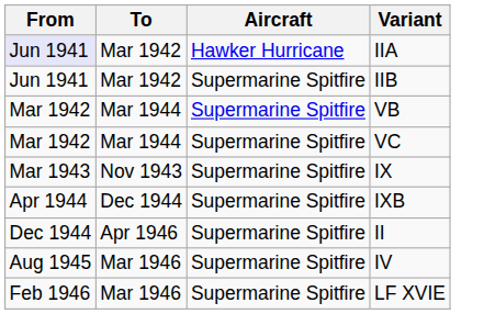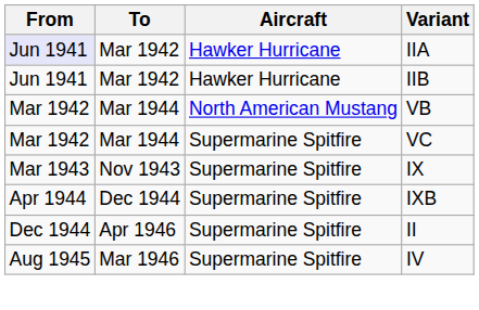 <table class="wikitable">
 <tr>
 <th>From</th>
 <th>To</th>
 <th>Aircraft</th>
 <th>Variant</th>
 </tr>
 <tr>
 <td style="background: lavender;">Jun 1941</td>
 <td>Mar 1942</td>
 <td><a href='#'>Hawker Hurricane</a></td>
 <td>IIA</td>
 </tr>
 <tr>
 <td>Jun 1941</td>
 <td>Mar 1942</td>
-<td>Supermarine Spitfire</td>
+<td>Hawker Hurricane</td>
 <td>IIB</td>
 </tr>
 <tr>
 <td>Mar 1942</td>
 <td>Mar 1944</td>
-<td><a href='#'>Supermarine Spitfire</a></td>
+<td><a href='#'>North American Mustang</a></td>
 <td>VB</td>
 </tr>
 <tr>
 <td>Mar 1942</td>
 <td>Mar 1944</td>
 <td>Supermarine Spitfire</td>
 <td>VC</td>
 </tr>
 <tr>
 <td>Mar 1943</td>
 <td>Nov 1943</td>
 <td>Supermarine Spitfire</td>
 <td>IX</td>
 </tr>
 <tr>
 <td>Apr 1944</td>
 <td>Dec 1944</td>
 <td>Supermarine Spitfire</td>
 <td>IXB</td>
 </tr>
 <tr>
 <td>Dec 1944</td>
 <td>Apr 1946</td>
 <td>Supermarine Spitfire</td>
 <td>II</td>
 </tr>
 <tr>
 <td>Aug 1945</td>
 <td>Mar 1946</td>
 <td>Supermarine Spitfire</td>
 <td>IV</td>
 </tr>
-<tr>
-<td>Feb 1946</td>
-<td>Mar 1946</td>
-<td>Supermarine Spitfire</td>
-<td>LF XVIE</td>
-</tr>
 </table>
